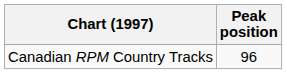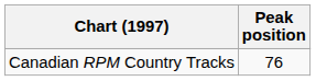 <table class="wikitable sortable">
 <tr>
 <th align="left">Chart (1997)</th>
 <th align="center">Peak<br>position</th>
 </tr>
 <tr>
 </tr>
 <tr>
 <td align="left">Canadian <em>RPM</em> Country Tracks</td>
-<td align="center">96</td>
+<td align="center">76</td>
 </tr>
 </table>
